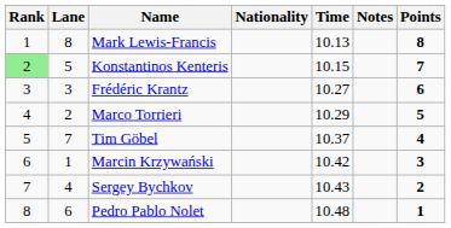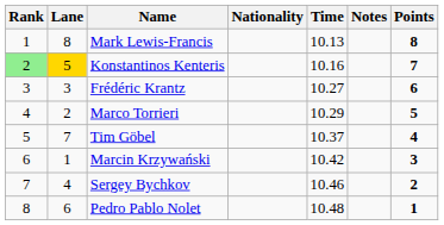 <table class="wikitable sortable" style="text-align:center">
 <tr>
 <th>Rank</th>
 <th>Lane</th>
 <th>Name</th>
 <th>Nationality</th>
 <th>Time</th>
 <th>Notes</th>
 <th>Points</th>
 </tr>
 <tr>
 <td>1</td>
 <td>8</td>
 <td align=left><a href='#'>Mark Lewis-Francis</a></td>
 <td align=left></td>
 <td>10.13</td>
 <td></td>
 <td><strong>8</strong></td>
 </tr>
 <tr>
 <td style="background: lightgreen;">2</td>
-<td>5</td>
+<td style="background: gold;">5</td>
 <td align=left><a href='#'>Konstantinos Kenteris</a></td>
 <td align=left></td>
-<td>10.15</td>
+<td>10.16</td>
 <td></td>
 <td><strong>7</strong></td>
 </tr>
 <tr>
 <td>3</td>
 <td>3</td>
 <td align=left><a href='#'>Frédéric Krantz</a></td>
 <td align=left></td>
 <td>10.27</td>
 <td></td>
 <td><strong>6</strong></td>
 </tr>
 <tr>
 <td>4</td>
 <td>2</td>
 <td align=left><a href='#'>Marco Torrieri</a></td>
 <td align=left></td>
 <td>10.29</td>
 <td></td>
 <td><strong>5</strong></td>
 </tr>
 <tr>
 <td>5</td>
 <td>7</td>
 <td align=left><a href='#'>Tim Göbel</a></td>
 <td align=left></td>
 <td>10.37</td>
 <td></td>
 <td><strong>4</strong></td>
 </tr>
 <tr>
 <td>6</td>
 <td>1</td>
 <td align=left><a href='#'>Marcin Krzywański</a></td>
 <td align=left></td>
 <td>10.42</td>
 <td></td>
 <td><strong>3</strong></td>
 </tr>
 <tr>
 <td>7</td>
 <td>4</td>
 <td align=left><a href='#'>Sergey Bychkov</a></td>
 <td align=left></td>
-<td>10.43</td>
+<td>10.46</td>
 <td></td>
 <td><strong>2</strong></td>
 </tr>
 <tr>
 <td>8</td>
 <td>6</td>
 <td align=left><a href='#'>Pedro Pablo Nolet</a></td>
 <td align=left></td>
 <td>10.48</td>
 <td></td>
 <td><strong>1</strong></td>
 </tr>
 </table>
